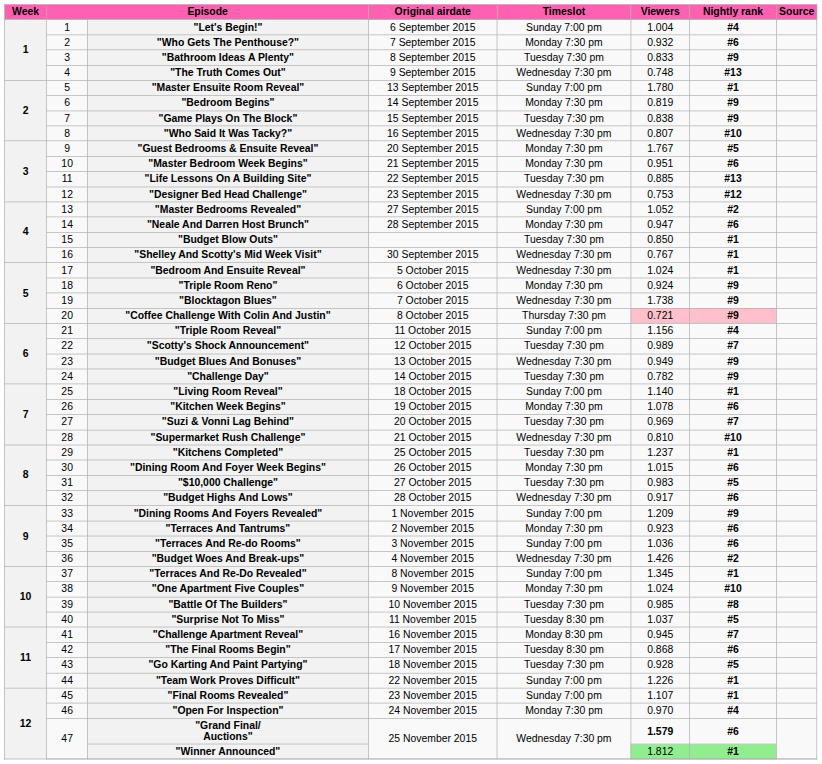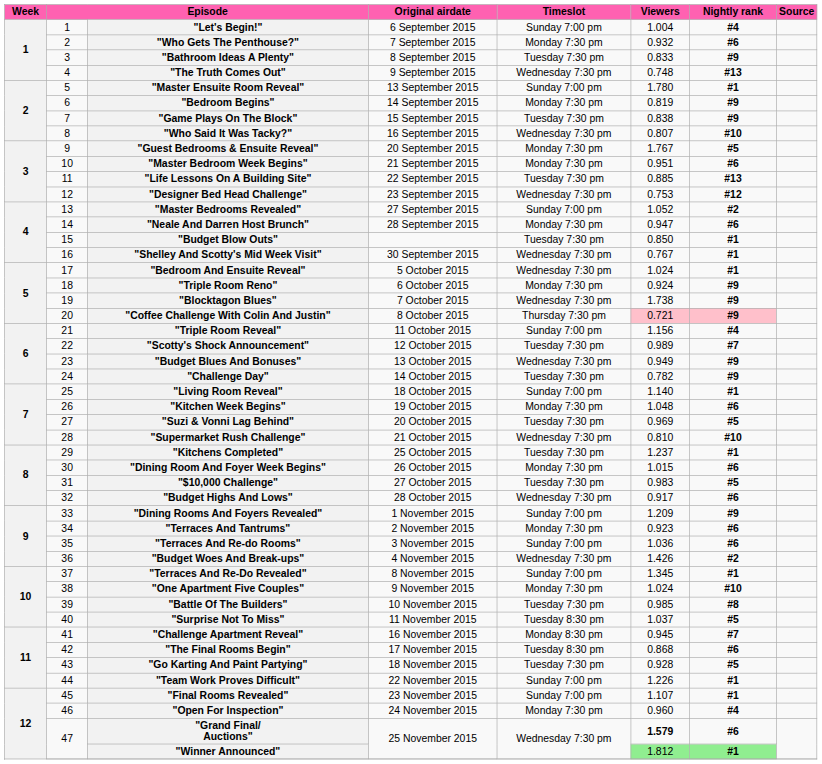 <table class="wikitable plainrowheaders" style="text-align:center; line-height:16px; width:99%;">
 <tr>
 <th scope="col" style="background:#FF61B1; color:black;">Week</th>
 <th scope="col" style="background:#FF61B1; color:black;" colspan="2">Episode</th>
 <th scope="col" style="background:#FF61B1; color:black;">Original airdate</th>
 <th scope="col" style="background:#FF61B1; color:black;">Timeslot</th>
 <th scope="col" style="background:#FF61B1; color:black;">Viewers<br><small></small></th>
 <th scope="col" style="background:#FF61B1; color:black;">Nightly rank</th>
 <th scope="col" style="background:#FF61B1; color:black; width:05%;">Source</th>
 </tr>
 <tr>
 <th rowspan="4">1</th>
 <td>1</td>
 <th scope="row" style="text-align:center">"Let's Begin!"</th>
 <td>6 September 2015</td>
 <td>Sunday 7:00 pm</td>
 <td>1.004</td>
 <td><strong>#4</strong></td>
 <td></td>
 </tr>
 <tr>
 <td>2</td>
 <th scope="row" style="text-align:center">"Who Gets The Penthouse?"</th>
 <td>7 September 2015</td>
 <td>Monday 7:30 pm</td>
 <td>0.932</td>
 <td><strong>#6</strong></td>
 <td></td>
 </tr>
 <tr>
 <td>3</td>
 <th scope="row" style="text-align:center">"Bathroom Ideas A Plenty"</th>
 <td>8 September 2015</td>
 <td>Tuesday 7:30 pm</td>
 <td>0.833</td>
 <td><strong>#9</strong></td>
 <td></td>
 </tr>
 <tr>
 <td>4</td>
 <th scope="row" style="text-align:center">"The Truth Comes Out"</th>
 <td>9 September 2015</td>
 <td>Wednesday 7:30 pm</td>
 <td>0.748</td>
 <td><strong>#13</strong></td>
 <td></td>
 </tr>
 <tr>
 <th rowspan="4">2</th>
 <td>5</td>
 <th scope="row" style="text-align:center">"Master Ensuite Room Reveal"</th>
 <td>13 September 2015</td>
 <td>Sunday 7:00 pm</td>
 <td>1.780</td>
 <td><strong>#1</strong></td>
 <td></td>
 </tr>
 <tr>
 <td>6</td>
 <th scope="row" style="text-align:center">"Bedroom Begins"</th>
 <td>14 September 2015</td>
 <td>Monday 7:30 pm</td>
 <td>0.819</td>
 <td><strong>#9</strong></td>
 <td></td>
 </tr>
 <tr>
 <td>7</td>
 <th scope="row" style="text-align:center">"Game Plays On The Block"</th>
 <td>15 September 2015</td>
 <td>Tuesday 7:30 pm</td>
 <td>0.838</td>
 <td><strong>#9</strong></td>
 <td></td>
 </tr>
 <tr>
 <td>8</td>
 <th scope="row" style="text-align:center">"Who Said It Was Tacky?"</th>
 <td>16 September 2015</td>
 <td>Wednesday 7:30 pm</td>
 <td>0.807</td>
 <td><strong>#10</strong></td>
 <td></td>
 </tr>
 <tr>
 <th rowspan="4">3</th>
 <td>9</td>
 <th scope="row" style="text-align:center">"Guest Bedrooms & Ensuite Reveal"</th>
 <td>20 September 2015</td>
 <td>Monday 7:30 pm</td>
 <td>1.767</td>
 <td><strong>#5</strong></td>
 <td></td>
 </tr>
 <tr>
 <td>10</td>
 <th scope="row" style="text-align:center">"Master Bedroom Week Begins"</th>
 <td>21 September 2015</td>
 <td>Monday 7:30 pm</td>
 <td>0.951</td>
 <td><strong>#6</strong></td>
 <td></td>
 </tr>
 <tr>
 <td>11</td>
 <th scope="row" style="text-align:center">"Life Lessons On A Building Site"</th>
 <td>22 September 2015</td>
 <td>Tuesday 7:30 pm</td>
 <td>0.885</td>
 <td><strong>#13</strong></td>
 <td></td>
 </tr>
 <tr>
 <td>12</td>
 <th scope="row" style="text-align:center">"Designer Bed Head Challenge"</th>
 <td>23 September 2015</td>
 <td>Wednesday 7:30 pm</td>
 <td>0.753</td>
 <td><strong>#12</strong></td>
 <td></td>
 </tr>
 <tr>
 <th rowspan="4">4</th>
 <td>13</td>
 <th scope="row" style="text-align:center">"Master Bedrooms Revealed"</th>
 <td>27 September 2015</td>
 <td>Sunday 7:00 pm</td>
 <td>1.052</td>
 <td><strong>#2</strong></td>
 <td></td>
 </tr>
 <tr>
 <td>14</td>
 <th scope="row" style="text-align:center">"Neale And Darren Host Brunch"</th>
 <td>28 September 2015</td>
 <td>Monday 7:30 pm</td>
 <td>0.947</td>
 <td><strong>#6</strong></td>
 <td></td>
 </tr>
 <tr>
 <td>15</td>
 <th scope="row" style="text-align:center">"Budget Blow Outs"</th>
 <td></td>
 <td>Tuesday 7:30 pm</td>
 <td>0.850</td>
 <td><strong>#1</strong></td>
 <td></td>
 </tr>
 <tr>
 <td>16</td>
 <th scope="row" style="text-align:center">"Shelley And Scotty's Mid Week Visit"</th>
 <td>30 September 2015</td>
 <td>Wednesday 7:30 pm</td>
 <td>0.767</td>
 <td><strong>#1</strong></td>
 <td></td>
 </tr>
 <tr>
 <th rowspan="4">5</th>
 <td>17</td>
 <th scope="row" style="text-align:center">"Bedroom And Ensuite Reveal"</th>
 <td>5 October 2015</td>
 <td>Wednesday 7:30 pm</td>
 <td>1.024</td>
 <td><strong>#1</strong></td>
 <td></td>
 </tr>
 <tr>
 <td>18</td>
 <th scope="row" style="text-align:center">"Triple Room Reno"</th>
 <td>6 October 2015</td>
 <td>Monday 7:30 pm</td>
 <td>0.924</td>
 <td><strong>#9</strong></td>
 <td></td>
 </tr>
 <tr>
 <td>19</td>
 <th scope="row" style="text-align:center">"Blocktagon Blues"</th>
 <td>7 October 2015</td>
 <td>Wednesday 7:30 pm</td>
 <td>1.738</td>
 <td><strong>#9</strong></td>
 <td></td>
 </tr>
 <tr>
 <td>20</td>
 <th scope="row" style="text-align:center">"Coffee Challenge With Colin And Justin"</th>
 <td>8 October 2015</td>
 <td>Thursday 7:30 pm</td>
 <td style="background:#FFC0CB">0.721</td>
 <td style="background:#FFC0CB"><strong>#9</strong></td>
 <td></td>
 </tr>
 <tr>
 <th rowspan="4">6</th>
 <td>21</td>
 <th scope="row" style="text-align:center">"Triple Room Reveal"</th>
 <td>11 October 2015</td>
 <td>Sunday 7:00 pm</td>
 <td>1.156</td>
 <td><strong>#4</strong></td>
 <td></td>
 </tr>
 <tr>
 <td>22</td>
 <th scope="row" style="text-align:center">"Scotty's Shock Announcement"</th>
 <td>12 October 2015</td>
 <td>Tuesday 7:30 pm</td>
 <td>0.989</td>
 <td><strong>#7</strong></td>
 <td></td>
 </tr>
 <tr>
 <td>23</td>
 <th scope="row" style="text-align:center">"Budget Blues And Bonuses"</th>
 <td>13 October 2015</td>
 <td>Wednesday 7:30 pm</td>
 <td>0.949</td>
 <td><strong>#9</strong></td>
 <td></td>
 </tr>
 <tr>
 <td>24</td>
 <th scope="row" style="text-align:center">"Challenge Day"</th>
 <td>14 October 2015</td>
 <td>Tuesday 7:30 pm</td>
 <td>0.782</td>
 <td><strong>#9</strong></td>
 <td></td>
 </tr>
 <tr>
 <th rowspan="4">7</th>
 <td>25</td>
 <th scope="row" style="text-align:center">"Living Room Reveal"</th>
 <td>18 October 2015</td>
 <td>Sunday 7:00 pm</td>
 <td>1.140</td>
 <td><strong>#1</strong></td>
 <td></td>
 </tr>
 <tr>
 <td>26</td>
 <th scope="row" style="text-align:center">"Kitchen Week Begins"</th>
 <td>19 October 2015</td>
 <td>Monday 7:30 pm</td>
-<td>1.078</td>
+<td>1.048</td>
 <td><strong>#6</strong></td>
 <td></td>
 </tr>
 <tr>
 <td>27</td>
 <th scope="row" style="text-align:center">"Suzi & Vonni Lag Behind"</th>
 <td>20 October 2015</td>
 <td>Tuesday 7:30 pm</td>
 <td>0.969</td>
-<td><strong>#7</strong></td>
+<td><strong>#5</strong></td>
 <td></td>
 </tr>
 <tr>
 <td>28</td>
 <th scope="row" style="text-align:center">"Supermarket Rush Challenge"</th>
 <td>21 October 2015</td>
 <td>Wednesday 7:30 pm</td>
 <td>0.810</td>
 <td><strong>#10</strong></td>
 <td></td>
 </tr>
 <tr>
 <th rowspan="4">8</th>
 <td>29</td>
 <th scope="row" style="text-align:center">"Kitchens Completed"</th>
 <td>25 October 2015</td>
 <td>Tuesday 7:30 pm</td>
 <td>1.237</td>
 <td><strong>#1</strong></td>
 <td></td>
 </tr>
 <tr>
 <td>30</td>
 <th scope="row" style="text-align:center">"Dining Room And Foyer Week Begins"</th>
 <td>26 October 2015</td>
 <td>Monday 7:30 pm</td>
 <td>1.015</td>
 <td><strong>#6</strong></td>
 <td></td>
 </tr>
 <tr>
 <td>31</td>
 <th scope="row" style="text-align:center">"$10,000 Challenge"</th>
 <td>27 October 2015</td>
 <td>Tuesday 7:30 pm</td>
 <td>0.983</td>
 <td><strong>#5</strong></td>
 <td></td>
 </tr>
 <tr>
 <td>32</td>
 <th scope="row" style="text-align:center">"Budget Highs And Lows"</th>
 <td>28 October 2015</td>
 <td>Wednesday 7:30 pm</td>
 <td>0.917</td>
 <td><strong>#6</strong></td>
 <td></td>
 </tr>
 <tr>
 <th rowspan="4">9</th>
 <td>33</td>
 <th scope="row" style="text-align:center">"Dining Rooms And Foyers Revealed"</th>
 <td>1 November 2015</td>
 <td>Sunday 7:00 pm</td>
 <td>1.209</td>
 <td><strong>#9</strong></td>
 <td></td>
 </tr>
 <tr>
 <td>34</td>
 <th scope="row" style="text-align:center">"Terraces And Tantrums"</th>
 <td>2 November 2015</td>
 <td>Monday 7:30 pm</td>
 <td>0.923</td>
 <td><strong>#6</strong></td>
 <td></td>
 </tr>
 <tr>
 <td>35</td>
 <th scope="row" style="text-align:center">"Terraces And Re-do Rooms"</th>
 <td>3 November 2015</td>
 <td>Sunday 7:00 pm</td>
 <td>1.036</td>
 <td><strong>#6</strong></td>
 <td></td>
 </tr>
 <tr>
 <td>36</td>
 <th scope="row" style="text-align:center">"Budget Woes And Break-ups"</th>
 <td>4 November 2015</td>
 <td>Wednesday 7:30 pm</td>
 <td>1.426</td>
 <td><strong>#2</strong></td>
 <td></td>
 </tr>
 <tr>
 <th rowspan="4">10</th>
 <td>37</td>
 <th scope="row" style="text-align:center">"Terraces And Re-Do Revealed"</th>
 <td>8 November 2015</td>
 <td>Sunday 7:00 pm</td>
 <td>1.345</td>
 <td><strong>#1</strong></td>
 <td></td>
 </tr>
 <tr>
 <td>38</td>
 <th scope="row" style="text-align:center">"One Apartment Five Couples"</th>
 <td>9 November 2015</td>
 <td>Monday 7:30 pm</td>
 <td>1.024</td>
 <td><strong>#10</strong></td>
 <td></td>
 </tr>
 <tr>
 <td>39</td>
 <th scope="row" style="text-align:center">"Battle Of The Builders"</th>
 <td>10 November 2015</td>
 <td>Tuesday 7:30 pm</td>
 <td>0.985</td>
 <td><strong>#8</strong></td>
 <td></td>
 </tr>
 <tr>
 <td>40</td>
 <th scope="row" style="text-align:center">"Surprise Not To Miss"</th>
 <td>11 November 2015</td>
 <td>Tuesday 8:30 pm</td>
 <td>1.037</td>
 <td><strong>#5</strong></td>
 <td></td>
 </tr>
 <tr>
 <th rowspan="4">11</th>
 <td>41</td>
 <th scope="row" style="text-align:center">"Challenge Apartment Reveal"</th>
 <td>16 November 2015</td>
 <td>Monday 8:30 pm</td>
 <td>0.945</td>
 <td><strong>#7</strong></td>
 <td></td>
 </tr>
 <tr>
 <td>42</td>
 <th scope="row" style="text-align:center">"The Final Rooms Begin"</th>
 <td>17 November 2015</td>
 <td>Tuesday 8:30 pm</td>
 <td>0.868</td>
 <td><strong>#6</strong></td>
 <td></td>
 </tr>
 <tr>
 <td>43</td>
 <th scope="row" style="text-align:center">"Go Karting And Paint Partying"</th>
 <td>18 November 2015</td>
 <td>Tuesday 7:30 pm</td>
 <td>0.928</td>
 <td><strong>#5</strong></td>
 <td></td>
 </tr>
 <tr>
 <td>44</td>
 <th scope="row" style="text-align:center">"Team Work Proves Difficult"</th>
 <td>22 November 2015</td>
 <td>Sunday 7:00 pm</td>
 <td>1.226</td>
 <td><strong>#1</strong></td>
 <td></td>
 </tr>
 <tr>
 <th rowspan="5">12</th>
 <td>45</td>
 <th scope="row" style="text-align:center">"Final Rooms Revealed"</th>
 <td>23 November 2015</td>
 <td>Sunday 7:00 pm</td>
 <td>1.107</td>
 <td><strong>#1</strong></td>
 <td></td>
 </tr>
 <tr>
 <td>46</td>
 <th scope="row" style="text-align:center">"Open For Inspection"</th>
 <td>24 November 2015</td>
 <td>Monday 7:30 pm</td>
-<td>0.970</td>
+<td>0.960</td>
 <td><strong>#4</strong></td>
 <td></td>
 </tr>
 <tr>
 <td style="width:05%;" rowspan="2">47</td>
 <th scope="row" style="text-align:center"><strong>"Grand Final/<br>Auctions"</strong></th>
 <td rowspan="2">25 November 2015</td>
 <td rowspan="2">Wednesday 7:30 pm</td>
 <td><strong>1.579</strong></td>
 <td><strong>#6</strong></td>
 <td rowspan=2></td>
 </tr>
 <tr>
 <th scope="row" style="text-align:center"><strong>"Winner Announced"</strong></th>
 <td style="background:#90EE90">1.812</td>
 <td style="background:#90EE90"><strong>#1</strong></td>
 </tr>
 <tr>
 </tr>
 </table>
